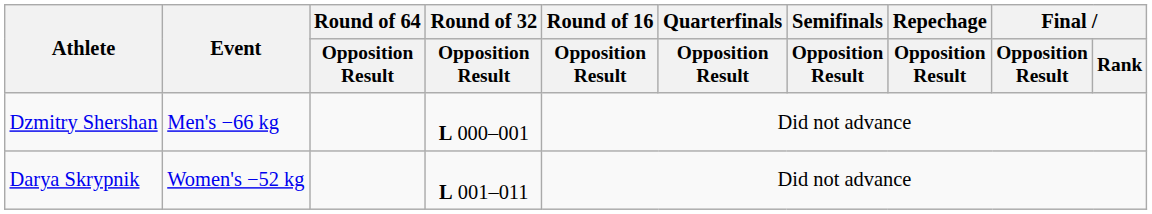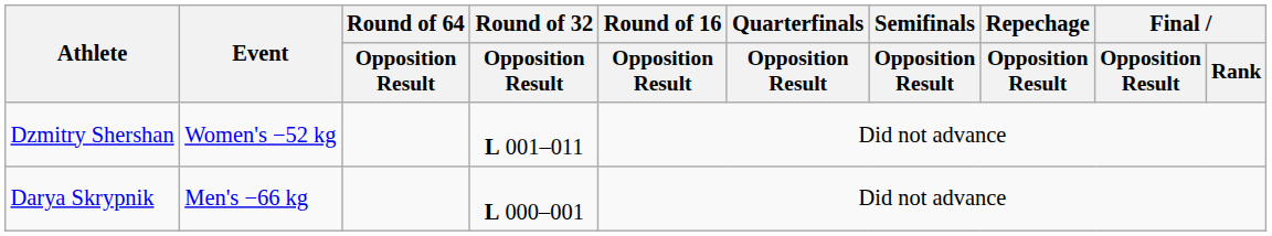 <table class="wikitable" style="font-size:90%">
 <tr>
 <th rowspan="2">Athlete</th>
 <th rowspan="2">Event</th>
 <th>Round of 64</th>
 <th>Round of 32</th>
 <th>Round of 16</th>
 <th>Quarterfinals</th>
 <th>Semifinals</th>
 <th>Repechage</th>
 <th colspan=2>Final / </th>
 </tr>
 <tr style="font-size:95%">
 <th>Opposition<br>Result</th>
 <th>Opposition<br>Result</th>
 <th>Opposition<br>Result</th>
 <th>Opposition<br>Result</th>
 <th>Opposition<br>Result</th>
 <th>Opposition<br>Result</th>
 <th>Opposition<br>Result</th>
 <th>Rank</th>
 </tr>
 <tr align=center>
 <td align=left><a href='#'>Dzmitry Shershan</a></td>
+<td align=left><a href='#'>Women's −52 kg</a></td>
+<td></td>
+<td><br><strong>L</strong> 001–011</td>
+<td colspan=6>Did not advance</td>
+</tr>
+<tr align=center>
+<td align=left><a href='#'>Darya Skrypnik</a></td>
 <td align=left><a href='#'>Men's −66 kg</a></td>
 <td></td>
 <td><br><strong>L</strong> 000–001</td>
 <td colspan=6>Did not advance</td>
 </tr>
-<tr align=center>
-<td align=left><a href='#'>Darya Skrypnik</a></td>
-<td align=left><a href='#'>Women's −52 kg</a></td>
-<td></td>
-<td><br><strong>L</strong> 001–011</td>
-<td colspan=6>Did not advance</td>
-</tr>
 </table>
